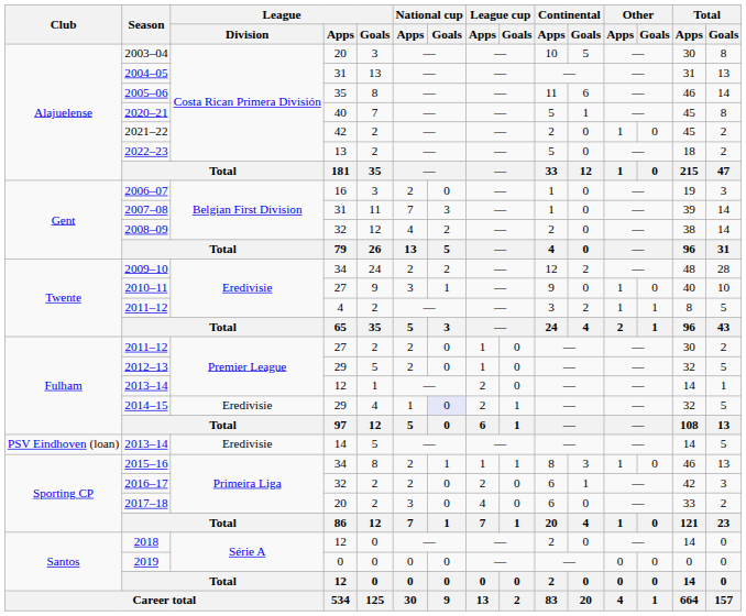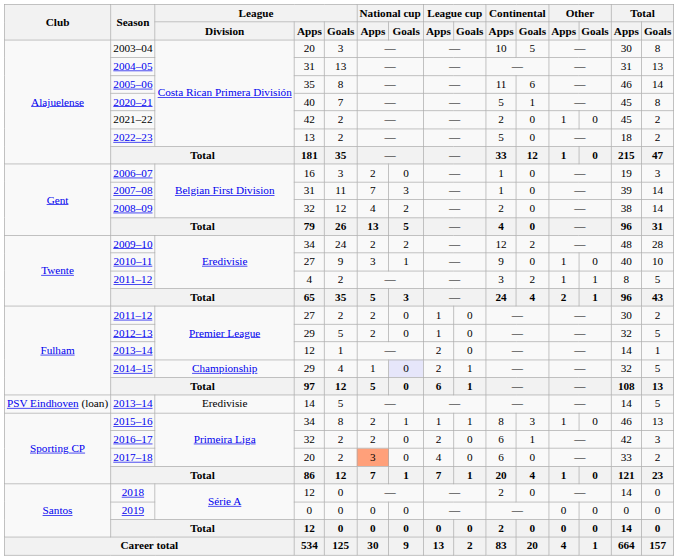 <table class="wikitable" style="text-align:center">
 <tr>
 <th rowspan="2">Club</th>
 <th rowspan="2">Season</th>
 <th colspan="3">League</th>
 <th colspan="2">National cup</th>
 <th colspan="2">League cup</th>
 <th colspan="2">Continental</th>
 <th colspan="2">Other</th>
 <th colspan="2">Total</th>
 </tr>
 <tr>
 <th>Division</th>
 <th>Apps</th>
 <th>Goals</th>
 <th>Apps</th>
 <th>Goals</th>
 <th>Apps</th>
 <th>Goals</th>
 <th>Apps</th>
 <th>Goals</th>
 <th>Apps</th>
 <th>Goals</th>
 <th>Apps</th>
 <th>Goals</th>
 </tr>
 <tr>
 <td rowspan="7"><a href='#'>Alajuelense</a></td>
 <td>2003–04</td>
 <td rowspan="6"><a href='#'>Costa Rican Primera División</a></td>
 <td>20</td>
 <td>3</td>
 <td colspan="2">—</td>
 <td colspan="2">—</td>
 <td>10</td>
 <td>5</td>
 <td colspan="2">—</td>
 <td>30</td>
 <td>8</td>
 </tr>
 <tr>
 <td><a href='#'>2004–05</a></td>
 <td>31</td>
 <td>13</td>
 <td colspan="2">—</td>
 <td colspan="2">—</td>
 <td colspan="2">—</td>
 <td colspan="2">—</td>
 <td>31</td>
 <td>13</td>
 </tr>
 <tr>
 <td><a href='#'>2005–06</a></td>
 <td>35</td>
 <td>8</td>
 <td colspan="2">—</td>
 <td colspan="2">—</td>
 <td>11</td>
 <td>6</td>
 <td colspan="2">—</td>
 <td>46</td>
 <td>14</td>
 </tr>
 <tr>
 <td><a href='#'>2020–21</a></td>
 <td>40</td>
 <td>7</td>
 <td colspan="2">—</td>
 <td colspan="2">—</td>
 <td>5</td>
 <td>1</td>
 <td colspan="2">—</td>
 <td>45</td>
 <td>8</td>
 </tr>
 <tr>
 <td>2021–22</td>
 <td>42</td>
 <td>2</td>
 <td colspan="2">—</td>
 <td colspan="2">—</td>
 <td>2</td>
 <td>0</td>
 <td>1</td>
 <td>0</td>
 <td>45</td>
 <td>2</td>
 </tr>
 <tr>
 <td><a href='#'>2022–23</a></td>
 <td>13</td>
 <td>2</td>
 <td colspan="2">—</td>
 <td colspan="2">—</td>
 <td>5</td>
 <td>0</td>
 <td colspan="2">—</td>
 <td>18</td>
 <td>2</td>
 </tr>
 <tr>
 <th colspan="2">Total</th>
 <th>181</th>
 <th>35</th>
 <th colspan="2">—</th>
 <th colspan="2">—</th>
 <th>33</th>
 <th>12</th>
 <th>1</th>
 <th>0</th>
 <th>215</th>
 <th>47</th>
 </tr>
 <tr>
 <td rowspan="4"><a href='#'>Gent</a></td>
 <td><a href='#'>2006–07</a></td>
 <td rowspan="3"><a href='#'>Belgian First Division</a></td>
 <td>16</td>
 <td>3</td>
 <td>2</td>
 <td>0</td>
 <td colspan="2">—</td>
 <td>1</td>
 <td>0</td>
 <td colspan="2">—</td>
 <td>19</td>
 <td>3</td>
 </tr>
 <tr>
 <td><a href='#'>2007–08</a></td>
 <td>31</td>
 <td>11</td>
 <td>7</td>
 <td>3</td>
 <td colspan="2">—</td>
 <td>1</td>
 <td>0</td>
 <td colspan="2">—</td>
 <td>39</td>
 <td>14</td>
 </tr>
 <tr>
 <td><a href='#'>2008–09</a></td>
 <td>32</td>
 <td>12</td>
 <td>4</td>
 <td>2</td>
 <td colspan="2">—</td>
 <td>2</td>
 <td>0</td>
 <td colspan="2">—</td>
 <td>38</td>
 <td>14</td>
 </tr>
 <tr>
 <th colspan="2">Total</th>
 <th>79</th>
 <th>26</th>
 <th>13</th>
 <th>5</th>
 <th colspan="2">—</th>
 <th>4</th>
 <th>0</th>
 <th colspan="2">—</th>
 <th>96</th>
 <th>31</th>
 </tr>
 <tr>
 <td rowspan="4"><a href='#'>Twente</a></td>
 <td><a href='#'>2009–10</a></td>
 <td rowspan="3"><a href='#'>Eredivisie</a></td>
 <td>34</td>
 <td>24</td>
 <td>2</td>
 <td>2</td>
 <td colspan="2">—</td>
 <td>12</td>
 <td>2</td>
 <td colspan="2">—</td>
 <td>48</td>
 <td>28</td>
 </tr>
 <tr>
 <td><a href='#'>2010–11</a></td>
 <td>27</td>
 <td>9</td>
 <td>3</td>
 <td>1</td>
 <td colspan="2">—</td>
 <td>9</td>
 <td>0</td>
 <td>1</td>
 <td>0</td>
 <td>40</td>
 <td>10</td>
 </tr>
 <tr>
 <td><a href='#'>2011–12</a></td>
 <td>4</td>
 <td>2</td>
 <td colspan="2">—</td>
 <td colspan="2">—</td>
 <td>3</td>
 <td>2</td>
 <td>1</td>
 <td>1</td>
 <td>8</td>
 <td>5</td>
 </tr>
 <tr>
 <th colspan="2">Total</th>
 <th>65</th>
 <th>35</th>
 <th>5</th>
 <th>3</th>
 <th colspan="2">—</th>
 <th>24</th>
 <th>4</th>
 <th>2</th>
 <th>1</th>
 <th>96</th>
 <th>43</th>
 </tr>
 <tr>
 <td rowspan="5"><a href='#'>Fulham</a></td>
 <td><a href='#'>2011–12</a></td>
 <td rowspan="3"><a href='#'>Premier League</a></td>
 <td>27</td>
 <td>2</td>
 <td>2</td>
 <td>0</td>
 <td>1</td>
 <td>0</td>
 <td colspan="2">—</td>
 <td colspan="2">—</td>
 <td>30</td>
 <td>2</td>
 </tr>
 <tr>
 <td><a href='#'>2012–13</a></td>
 <td>29</td>
 <td>5</td>
 <td>2</td>
 <td>0</td>
 <td>1</td>
 <td>0</td>
 <td colspan="2">—</td>
 <td colspan="2">—</td>
 <td>32</td>
 <td>5</td>
 </tr>
 <tr>
 <td><a href='#'>2013–14</a></td>
 <td>12</td>
 <td>1</td>
 <td colspan="2">—</td>
 <td>2</td>
 <td>0</td>
 <td colspan="2">—</td>
 <td colspan="2">—</td>
 <td>14</td>
 <td>1</td>
 </tr>
 <tr>
 <td><a href='#'>2014–15</a></td>
-<td>Eredivisie</td>
+<td><a href='#'>Championship</a></td>
 <td>29</td>
 <td>4</td>
 <td>1</td>
 <td style="background: lavender;">0</td>
 <td>2</td>
 <td>1</td>
 <td colspan="2">—</td>
 <td colspan="2">—</td>
 <td>32</td>
 <td>5</td>
 </tr>
 <tr>
 <th colspan="2">Total</th>
 <th>97</th>
 <th>12</th>
 <th>5</th>
 <th>0</th>
 <th>6</th>
 <th>1</th>
 <th colspan="2">—</th>
 <th colspan="2">—</th>
 <th>108</th>
 <th>13</th>
 </tr>
 <tr>
 <td><a href='#'>PSV Eindhoven</a> (loan)</td>
 <td><a href='#'>2013–14</a></td>
 <td>Eredivisie</td>
 <td>14</td>
 <td>5</td>
 <td colspan="2">—</td>
 <td colspan="2">—</td>
 <td colspan="2">—</td>
 <td colspan="2">—</td>
 <td>14</td>
 <td>5</td>
 </tr>
 <tr>
 <td rowspan="4"><a href='#'>Sporting CP</a></td>
 <td><a href='#'>2015–16</a></td>
 <td rowspan="3"><a href='#'>Primeira Liga</a></td>
 <td>34</td>
 <td>8</td>
 <td>2</td>
 <td>1</td>
 <td>1</td>
 <td>1</td>
 <td>8</td>
 <td>3</td>
 <td>1</td>
 <td>0</td>
 <td>46</td>
 <td>13</td>
 </tr>
 <tr>
 <td><a href='#'>2016–17</a></td>
 <td>32</td>
 <td>2</td>
 <td>2</td>
 <td>0</td>
 <td>2</td>
 <td>0</td>
 <td>6</td>
 <td>1</td>
 <td colspan="2">—</td>
 <td>42</td>
 <td>3</td>
 </tr>
 <tr>
 <td><a href='#'>2017–18</a></td>
 <td>20</td>
 <td>2</td>
-<td>3</td>
+<td style="background: lightsalmon;">3</td>
 <td>0</td>
 <td>4</td>
 <td>0</td>
 <td>6</td>
 <td>0</td>
 <td colspan="2">—</td>
 <td>33</td>
 <td>2</td>
 </tr>
 <tr>
 <th colspan="2">Total</th>
 <th>86</th>
 <th>12</th>
 <th>7</th>
 <th>1</th>
 <th>7</th>
 <th>1</th>
 <th>20</th>
 <th>4</th>
 <th>1</th>
 <th>0</th>
 <th>121</th>
 <th>23</th>
 </tr>
 <tr>
 <td rowspan="3"><a href='#'>Santos</a></td>
 <td><a href='#'>2018</a></td>
 <td rowspan="2"><a href='#'>Série A</a></td>
 <td>12</td>
 <td>0</td>
 <td colspan="2">—</td>
 <td colspan="2">—</td>
 <td>2</td>
 <td>0</td>
 <td colspan="2">—</td>
 <td>14</td>
 <td>0</td>
 </tr>
 <tr>
 <td><a href='#'>2019</a></td>
 <td>0</td>
 <td>0</td>
 <td>0</td>
 <td>0</td>
 <td colspan="2">—</td>
 <td colspan="2">—</td>
 <td>0</td>
 <td>0</td>
 <td>0</td>
 <td>0</td>
 </tr>
 <tr>
 <th colspan="2">Total</th>
 <th>12</th>
 <th>0</th>
 <th>0</th>
 <th>0</th>
 <th>0</th>
 <th>0</th>
 <th>2</th>
 <th>0</th>
 <th>0</th>
 <th>0</th>
 <th>14</th>
 <th>0</th>
 </tr>
 <tr>
 <th colspan="3">Career total</th>
 <th>534</th>
 <th>125</th>
 <th>30</th>
 <th>9</th>
 <th>13</th>
 <th>2</th>
 <th>83</th>
 <th>20</th>
 <th>4</th>
 <th>1</th>
 <th>664</th>
 <th>157</th>
 </tr>
 </table>
